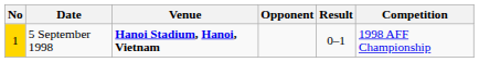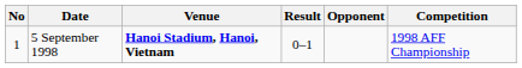 <table class="wikitable">
 <tr>
 <th>No</th>
 <th>Date</th>
 <th>Venue</th>
+<th>Result</th>
 <th>Opponent</th>
-<th>Result</th>
 <th>Competition</th>
 </tr>
 <tr>
-<td align="center" style="background: gold;">1</td>
+<td align="center">1</td>
 <td>5 September 1998</td>
 <td><strong><a href='#'>Hanoi Stadium</a>, <a href='#'>Hanoi</a>, Vietnam</strong></td>
+<td align="center">0–1</td>
 <td></td>
-<td align="center">0–1</td>
 <td><a href='#'>1998 AFF Championship</a></td>
 </tr>
 </table>
